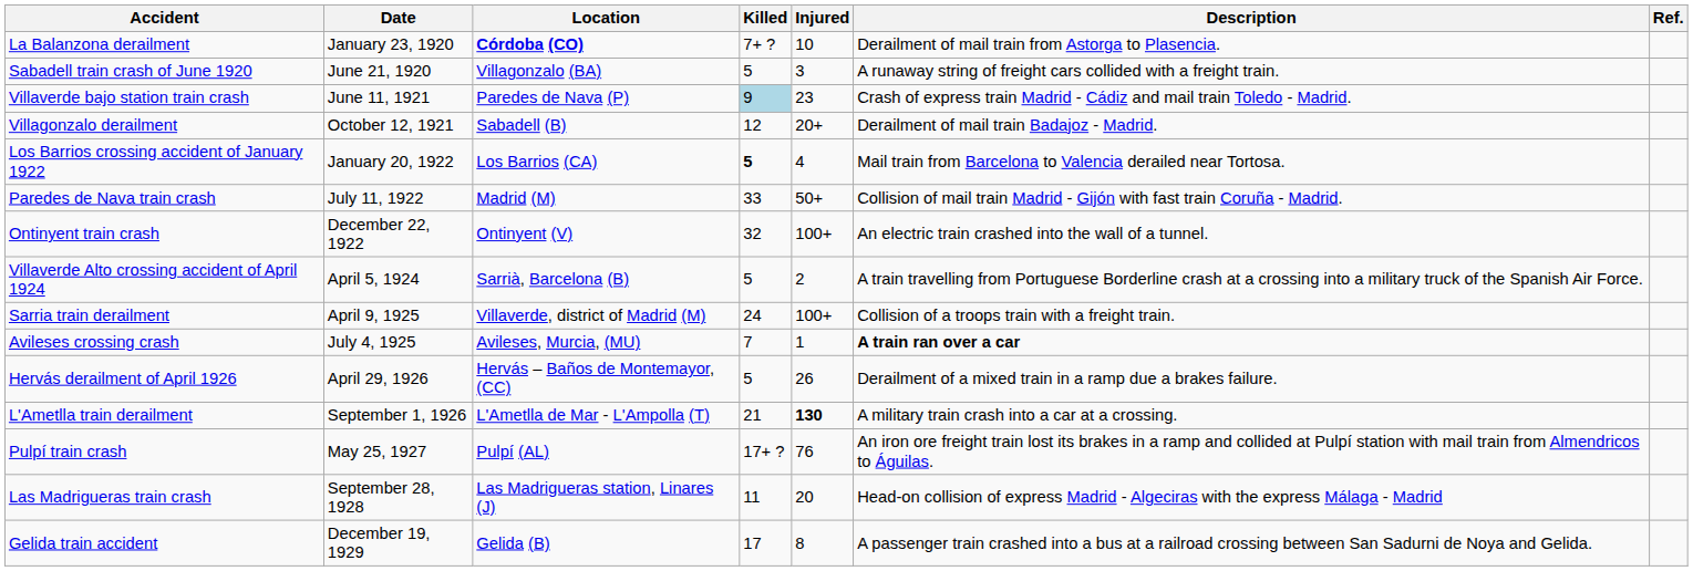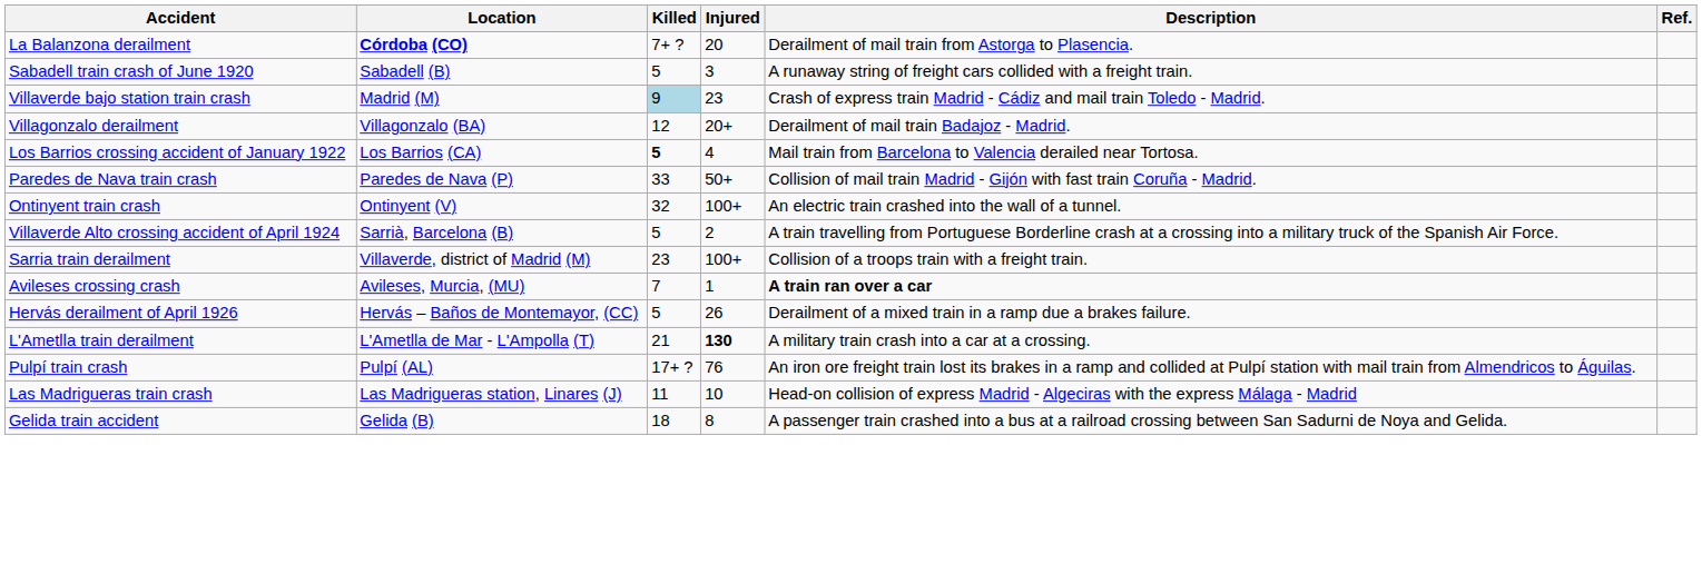 <table class="wikitable sortable" style="width:100%; font-size:96%;">
 <tr>
 <th>Accident</th>
-<th data-sort-type="date">Date</th>
 <th>Location</th>
 <th>Killed</th>
 <th>Injured</th>
 <th>Description</th>
 <th>Ref.</th>
 </tr>
 <tr>
 <td><a href='#'>La Balanzona derailment</a></td>
-<td>January 23, 1920</td>
 <td><strong><a href='#'>Córdoba</a> <a href='#'>(CO)</a></strong></td>
 <td>7+ ?</td>
-<td>10</td>
+<td>20</td>
 <td>Derailment of mail train from <a href='#'>Astorga</a> to <a href='#'>Plasencia</a>.</td>
 <td></td>
 </tr>
 <tr>
 <td><a href='#'>Sabadell train crash of June 1920</a></td>
-<td>June 21, 1920</td>
-<td><a href='#'>Villagonzalo</a> <a href='#'>(BA)</a></td>
+<td><a href='#'>Sabadell</a> <a href='#'>(B)</a></td>
 <td>5</td>
 <td>3</td>
 <td>A runaway string of freight cars collided with a freight train.</td>
 <td></td>
 </tr>
 <tr>
 <td><a href='#'>Villaverde bajo station train crash</a></td>
-<td>June 11, 1921</td>
-<td><a href='#'>Paredes de Nava</a> <a href='#'>(P)</a></td>
+<td><a href='#'>Madrid</a> <a href='#'>(M)</a></td>
 <td style="background: lightblue;">9</td>
 <td>23</td>
 <td>Crash of express train <a href='#'>Madrid</a> - <a href='#'>Cádiz</a> and mail train <a href='#'>Toledo</a> - <a href='#'>Madrid</a>.</td>
 <td></td>
 </tr>
 <tr>
 <td><a href='#'>Villagonzalo derailment</a></td>
-<td>October 12, 1921</td>
-<td><a href='#'>Sabadell</a> <a href='#'>(B)</a></td>
+<td><a href='#'>Villagonzalo</a> <a href='#'>(BA)</a></td>
 <td>12</td>
 <td>20+</td>
 <td>Derailment of mail train <a href='#'>Badajoz</a> - <a href='#'>Madrid</a>.</td>
 <td></td>
 </tr>
 <tr>
 <td><a href='#'>Los Barrios crossing accident of January 1922</a></td>
-<td>January 20, 1922</td>
 <td><a href='#'>Los Barrios</a> <a href='#'>(CA)</a></td>
 <td><strong>5</strong></td>
 <td>4</td>
 <td>Mail train from <a href='#'>Barcelona</a> to <a href='#'>Valencia</a> derailed near Tortosa.</td>
 <td></td>
 </tr>
 <tr>
 <td><a href='#'>Paredes de Nava train crash</a></td>
-<td>July 11, 1922</td>
-<td><a href='#'>Madrid</a> <a href='#'>(M)</a></td>
+<td><a href='#'>Paredes de Nava</a> <a href='#'>(P)</a></td>
 <td>33</td>
 <td>50+</td>
 <td>Collision of mail train <a href='#'>Madrid</a> - <a href='#'>Gijón</a> with fast train <a href='#'>Coruña</a> - <a href='#'>Madrid</a>.</td>
 <td></td>
 </tr>
 <tr>
 <td><a href='#'>Ontinyent train crash</a></td>
-<td>December 22, 1922</td>
 <td><a href='#'>Ontinyent</a> <a href='#'>(V)</a></td>
 <td>32</td>
 <td>100+</td>
 <td>An electric train crashed into the wall of a tunnel.</td>
 <td></td>
 </tr>
 <tr>
 <td><a href='#'>Villaverde Alto crossing accident of April 1924</a></td>
-<td>April 5, 1924</td>
 <td><a href='#'>Sarrià</a>, <a href='#'>Barcelona</a> <a href='#'>(B)</a></td>
 <td>5</td>
 <td>2</td>
 <td>A train travelling from Portuguese Borderline crash at a crossing into a military truck of the Spanish Air Force.</td>
 <td></td>
 </tr>
 <tr>
 <td><a href='#'>Sarria train derailment</a></td>
-<td>April 9, 1925</td>
 <td><a href='#'>Villaverde</a>, district of <a href='#'>Madrid</a> <a href='#'>(M)</a></td>
-<td>24</td>
+<td>23</td>
 <td>100+</td>
 <td>Collision of a troops train with a freight train.</td>
 <td></td>
 </tr>
 <tr>
 <td><a href='#'>Avileses crossing crash</a></td>
-<td>July 4, 1925</td>
 <td><a href='#'>Avileses</a>, <a href='#'>Murcia</a>, <a href='#'>(MU)</a></td>
 <td>7</td>
 <td>1</td>
 <td><strong>A train ran over a car</strong></td>
 <td></td>
 </tr>
 <tr>
 <td><a href='#'>Hervás derailment of April 1926</a></td>
-<td>April 29, 1926</td>
 <td><a href='#'>Hervás</a> – <a href='#'>Baños de Montemayor</a>, <a href='#'>(CC)</a></td>
 <td>5</td>
 <td>26</td>
 <td>Derailment of a mixed train in a ramp due a brakes failure.</td>
 <td></td>
 </tr>
 <tr>
 <td><a href='#'>L'Ametlla train derailment</a></td>
-<td>September 1, 1926</td>
 <td><a href='#'>L'Ametlla de Mar</a> - <a href='#'>L'Ampolla</a> <a href='#'>(T)</a></td>
 <td>21</td>
 <td><strong>130</strong></td>
 <td>A military train crash into a car at a crossing.</td>
 <td></td>
 </tr>
 <tr>
 <td><a href='#'>Pulpí train crash</a></td>
-<td>May 25, 1927</td>
 <td><a href='#'>Pulpí</a> <a href='#'>(AL)</a></td>
 <td>17+ ?</td>
 <td>76</td>
 <td>An iron ore freight train lost its brakes in a ramp and collided at Pulpí station with mail train from <a href='#'>Almendricos</a> to <a href='#'>Águilas</a>.</td>
 <td></td>
 </tr>
 <tr>
 <td><a href='#'>Las Madrigueras train crash</a></td>
-<td>September 28, 1928</td>
 <td><a href='#'>Las Madrigueras station</a>, <a href='#'>Linares</a> <a href='#'>(J)</a></td>
 <td>11</td>
-<td>20</td>
+<td>10</td>
 <td>Head-on collision of express <a href='#'>Madrid</a> - <a href='#'>Algeciras</a> with the express <a href='#'>Málaga</a> - <a href='#'>Madrid</a></td>
 <td></td>
 </tr>
 <tr>
 <td><a href='#'>Gelida train accident</a></td>
-<td>December 19, 1929</td>
 <td><a href='#'>Gelida</a> <a href='#'>(B)</a></td>
-<td>17</td>
+<td>18</td>
 <td>8</td>
 <td>A passenger train crashed into a bus at a railroad crossing between San Sadurni de Noya and Gelida.</td>
 <td></td>
 </tr>
 </table>
